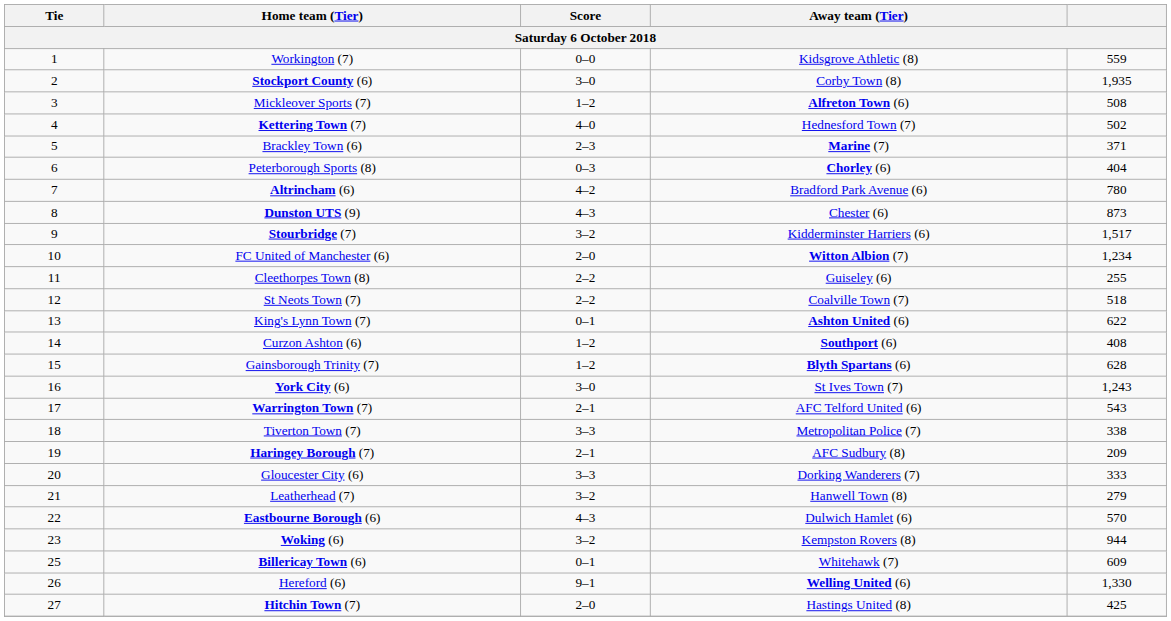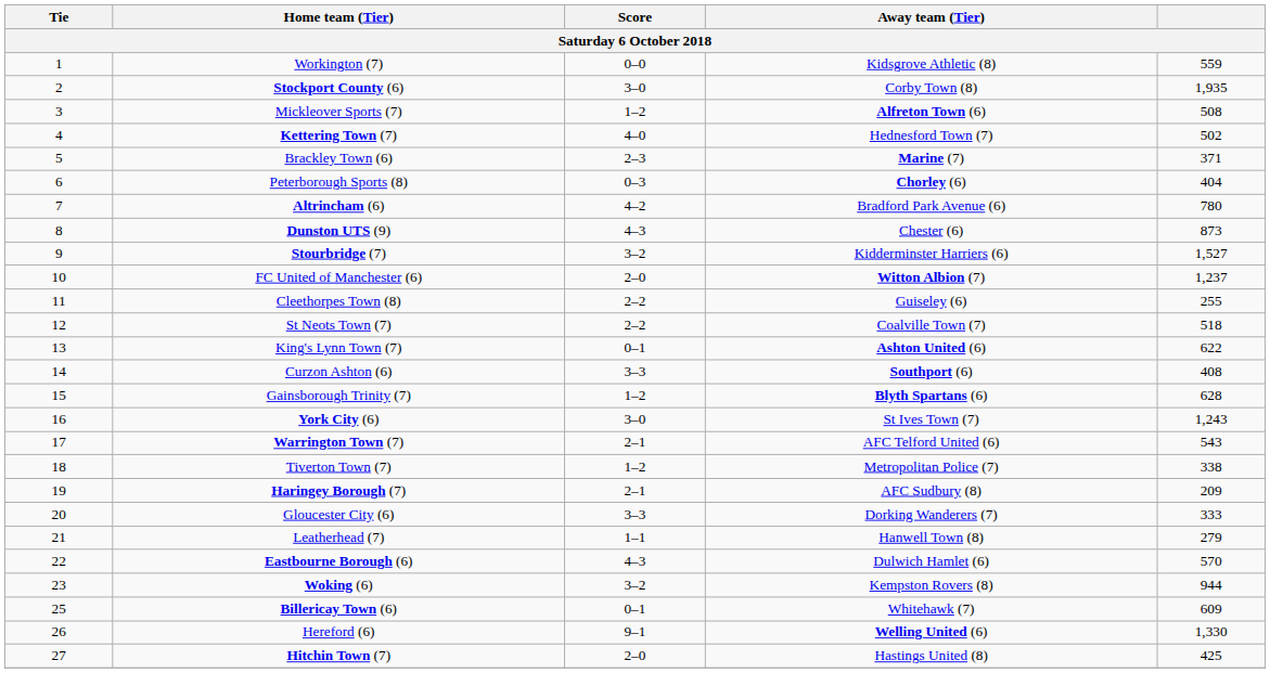 <table class="wikitable" style="text-align:center; font-size:90%; width:100%">
 <tr>
 <th scope="col" style="width:  8.43%;">Tie</th>
 <th scope="col" style="width: 35.29%;">Home team (<a href='#'>Tier</a>)</th>
 <th scope="col" style="width: 11.00%;">Score</th>
 <th scope="col" style="width: 35.29%;">Away team (<a href='#'>Tier</a>)</th>
 <th scope="col" style="width:  8.43%;"></th>
 </tr>
 <tr>
 <th colspan="5"><strong>Saturday 6 October 2018</strong></th>
 </tr>
 <tr>
 <td>1</td>
 <td><a href='#'>Workington</a> (7)</td>
 <td>0–0</td>
 <td><a href='#'>Kidsgrove Athletic</a> (8)</td>
 <td>559</td>
 </tr>
 <tr>
 <td>2</td>
 <td><strong><a href='#'>Stockport County</a></strong> (6)</td>
 <td>3–0</td>
 <td><a href='#'>Corby Town</a> (8)</td>
 <td>1,935</td>
 </tr>
 <tr>
 <td>3</td>
 <td><a href='#'>Mickleover Sports</a> (7)</td>
 <td>1–2</td>
 <td><strong><a href='#'>Alfreton Town</a></strong> (6)</td>
 <td>508</td>
 </tr>
 <tr>
 <td>4</td>
 <td><strong><a href='#'>Kettering Town</a></strong> (7)</td>
 <td>4–0</td>
 <td><a href='#'>Hednesford Town</a> (7)</td>
 <td>502</td>
 </tr>
 <tr>
 <td>5</td>
 <td><a href='#'>Brackley Town</a> (6)</td>
 <td>2–3</td>
 <td><strong><a href='#'>Marine</a></strong> (7)</td>
 <td>371</td>
 </tr>
 <tr>
 <td>6</td>
 <td><a href='#'>Peterborough Sports</a> (8)</td>
 <td>0–3</td>
 <td><strong><a href='#'>Chorley</a></strong> (6)</td>
 <td>404</td>
 </tr>
 <tr>
 <td>7</td>
 <td><strong><a href='#'>Altrincham</a></strong> (6)</td>
 <td>4–2</td>
 <td><a href='#'>Bradford Park Avenue</a> (6)</td>
 <td>780</td>
 </tr>
 <tr>
 <td>8</td>
 <td><strong><a href='#'>Dunston UTS</a></strong> (9)</td>
 <td>4–3</td>
 <td><a href='#'>Chester</a> (6)</td>
 <td>873</td>
 </tr>
 <tr>
 <td>9</td>
 <td><strong><a href='#'>Stourbridge</a></strong> (7)</td>
 <td>3–2</td>
 <td><a href='#'>Kidderminster Harriers</a> (6)</td>
-<td>1,517</td>
+<td>1,527</td>
 </tr>
 <tr>
 <td>10</td>
 <td><a href='#'>FC United of Manchester</a> (6)</td>
 <td>2–0</td>
 <td><strong><a href='#'>Witton Albion</a></strong> (7)</td>
-<td>1,234</td>
+<td>1,237</td>
 </tr>
 <tr>
 <td>11</td>
 <td><a href='#'>Cleethorpes Town</a> (8)</td>
 <td>2–2</td>
 <td><a href='#'>Guiseley</a> (6)</td>
 <td>255</td>
 </tr>
 <tr>
 <td>12</td>
 <td><a href='#'>St Neots Town</a> (7)</td>
 <td>2–2</td>
 <td><a href='#'>Coalville Town</a> (7)</td>
 <td>518</td>
 </tr>
 <tr>
 <td>13</td>
 <td><a href='#'>King's Lynn Town</a> (7)</td>
 <td>0–1</td>
 <td><strong><a href='#'>Ashton United</a></strong> (6)</td>
 <td>622</td>
 </tr>
 <tr>
 <td>14</td>
 <td><a href='#'>Curzon Ashton</a> (6)</td>
-<td>1–2</td>
+<td>3–3</td>
 <td><strong><a href='#'>Southport</a></strong> (6)</td>
 <td>408</td>
 </tr>
 <tr>
 <td>15</td>
 <td><a href='#'>Gainsborough Trinity</a> (7)</td>
 <td>1–2</td>
 <td><strong><a href='#'>Blyth Spartans</a></strong> (6)</td>
 <td>628</td>
 </tr>
 <tr>
 <td>16</td>
 <td><strong><a href='#'>York City</a></strong> (6)</td>
 <td>3–0</td>
 <td><a href='#'>St Ives Town</a> (7)</td>
 <td>1,243</td>
 </tr>
 <tr>
 <td>17</td>
 <td><strong><a href='#'>Warrington Town</a></strong> (7)</td>
 <td>2–1</td>
 <td><a href='#'>AFC Telford United</a> (6)</td>
 <td>543</td>
 </tr>
 <tr>
 <td>18</td>
 <td><a href='#'>Tiverton Town</a> (7)</td>
-<td>3–3</td>
+<td>1–2</td>
 <td><a href='#'>Metropolitan Police</a> (7)</td>
 <td>338</td>
 </tr>
 <tr>
 <td>19</td>
 <td><strong><a href='#'>Haringey Borough</a></strong> (7)</td>
 <td>2–1</td>
 <td><a href='#'>AFC Sudbury</a> (8)</td>
 <td>209</td>
 </tr>
 <tr>
 <td>20</td>
 <td><a href='#'>Gloucester City</a> (6)</td>
 <td>3–3</td>
 <td><a href='#'>Dorking Wanderers</a> (7)</td>
 <td>333</td>
 </tr>
 <tr>
 <td>21</td>
 <td><a href='#'>Leatherhead</a> (7)</td>
-<td>3–2</td>
+<td>1–1</td>
 <td><a href='#'>Hanwell Town</a> (8)</td>
 <td>279</td>
 </tr>
 <tr>
 <td>22</td>
 <td><strong><a href='#'>Eastbourne Borough</a></strong> (6)</td>
 <td>4–3</td>
 <td><a href='#'>Dulwich Hamlet</a> (6)</td>
 <td>570</td>
 </tr>
 <tr>
 <td>23</td>
 <td><strong><a href='#'>Woking</a></strong> (6)</td>
 <td>3–2</td>
 <td><a href='#'>Kempston Rovers</a> (8)</td>
 <td>944</td>
 </tr>
 <tr>
 <td>25</td>
 <td><strong><a href='#'>Billericay Town</a></strong> (6)</td>
 <td>0–1</td>
 <td><a href='#'>Whitehawk</a> (7)</td>
 <td>609</td>
 </tr>
 <tr>
 <td>26</td>
 <td><a href='#'>Hereford</a> (6)</td>
 <td>9–1</td>
 <td><strong><a href='#'>Welling United</a></strong> (6)</td>
 <td>1,330</td>
 </tr>
 <tr>
 <td>27</td>
 <td><strong><a href='#'>Hitchin Town</a></strong> (7)</td>
 <td>2–0</td>
 <td><a href='#'>Hastings United</a> (8)</td>
 <td>425</td>
 </tr>
 <tr>
 </tr>
 </table>
